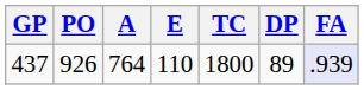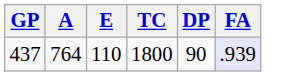 <table class="wikitable">
 <tr>
 <th><a href='#'>GP</a></th>
-<th><a href='#'>PO</a></th>
 <th><a href='#'>A</a></th>
 <th><a href='#'>E</a></th>
 <th><a href='#'>TC</a></th>
 <th><a href='#'>DP</a></th>
 <th><a href='#'>FA</a></th>
 </tr>
 <tr align=center>
 <td>437</td>
-<td>926</td>
 <td>764</td>
 <td>110</td>
 <td>1800</td>
-<td>89</td>
+<td>90</td>
 <td style="background: lavender;">.939</td>
 </tr>
 </table>
